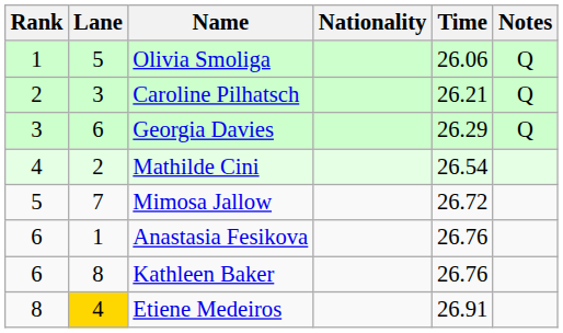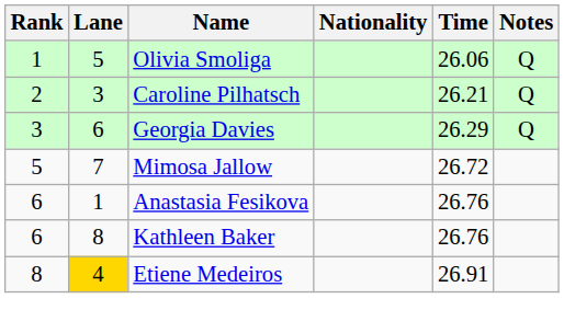 <table class="wikitable sortable" style="text-align:center">
 <tr>
 <th>Rank</th>
 <th>Lane</th>
 <th>Name</th>
 <th>Nationality</th>
 <th>Time</th>
 <th>Notes</th>
 </tr>
 <tr bgcolor=ccffcc>
 <td>1</td>
 <td>5</td>
 <td align=left><a href='#'>Olivia Smoliga</a></td>
 <td align=left></td>
 <td>26.06</td>
 <td>Q</td>
 </tr>
 <tr bgcolor=ccffcc>
 <td>2</td>
 <td>3</td>
 <td align=left><a href='#'>Caroline Pilhatsch</a></td>
 <td align=left></td>
 <td>26.21</td>
 <td>Q</td>
 </tr>
 <tr bgcolor=ccffcc>
 <td>3</td>
 <td>6</td>
 <td align=left><a href='#'>Georgia Davies</a></td>
 <td align=left></td>
 <td>26.29</td>
 <td>Q</td>
-</tr>
-<tr bgcolor=e5ffe5>
-<td>4</td>
-<td>2</td>
-<td align=left><a href='#'>Mathilde Cini</a></td>
-<td align=left></td>
-<td>26.54</td>
-<td></td>
 </tr>
 <tr>
 <td>5</td>
 <td>7</td>
 <td align=left><a href='#'>Mimosa Jallow</a></td>
 <td align=left></td>
 <td>26.72</td>
 <td></td>
 </tr>
 <tr>
 <td>6</td>
 <td>1</td>
 <td align=left><a href='#'>Anastasia Fesikova</a></td>
 <td align=left></td>
 <td>26.76</td>
 <td></td>
 </tr>
 <tr>
 <td>6</td>
 <td>8</td>
 <td align=left><a href='#'>Kathleen Baker</a></td>
 <td align=left></td>
 <td>26.76</td>
 <td></td>
 </tr>
 <tr>
 <td>8</td>
 <td style="background: gold;">4</td>
 <td align=left><a href='#'>Etiene Medeiros</a></td>
 <td align=left></td>
 <td>26.91</td>
 <td></td>
 </tr>
 </table>
